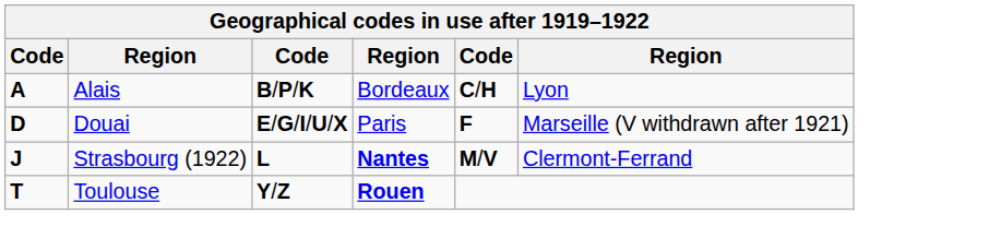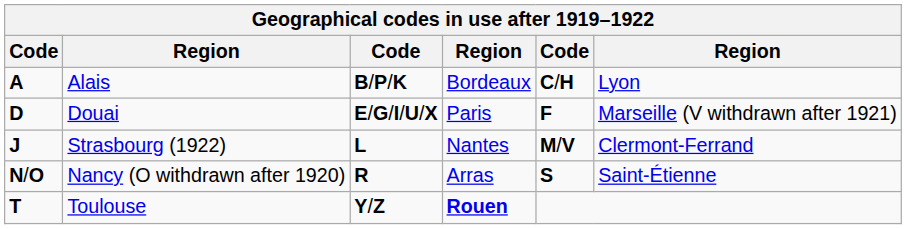 <table class="wikitable collapsible">
 <tr>
 <th colspan="6" align=center>Geographical codes in use after 1919–1922</th>
 </tr>
 <tr>
 <th>Code</th>
 <th>Region</th>
 <th>Code</th>
 <th>Region</th>
 <th>Code</th>
 <th>Region</th>
 </tr>
 <tr>
 <td><strong>A</strong></td>
 <td><a href='#'>Alais</a></td>
 <td><strong>B</strong>/<strong>P</strong>/<strong>K</strong></td>
 <td><a href='#'>Bordeaux</a></td>
 <td><strong>C</strong>/<strong>H</strong></td>
 <td><a href='#'>Lyon</a></td>
 </tr>
 <tr>
 <td><strong>D</strong></td>
 <td><a href='#'>Douai</a></td>
 <td><strong>E</strong>/<strong>G</strong>/<strong>I</strong>/<strong>U</strong>/<strong>X</strong></td>
 <td><a href='#'>Paris</a></td>
 <td><strong>F</strong></td>
 <td><a href='#'>Marseille</a> (V withdrawn after 1921)</td>
 </tr>
 <tr>
 <td><strong>J</strong></td>
 <td><a href='#'>Strasbourg</a> (1922)</td>
 <td><strong>L</strong></td>
-<td><strong><a href='#'>Nantes</a></strong></td>
+<td><a href='#'>Nantes</a></td>
 <td><strong>M</strong>/<strong>V</strong></td>
 <td><a href='#'>Clermont-Ferrand</a></td>
+</tr>
+<tr>
+<td><strong>N</strong>/<strong>O</strong></td>
+<td><a href='#'>Nancy</a> (O withdrawn after 1920)</td>
+<td><strong>R</strong></td>
+<td><a href='#'>Arras</a></td>
+<td><strong>S</strong></td>
+<td><a href='#'>Saint-Étienne</a></td>
 </tr>
 <tr>
 <td><strong>T</strong></td>
 <td><a href='#'>Toulouse</a></td>
 <td><strong>Y</strong>/<strong>Z</strong></td>
 <td><strong><a href='#'>Rouen</a></strong></td>
 </tr>
 </table>
